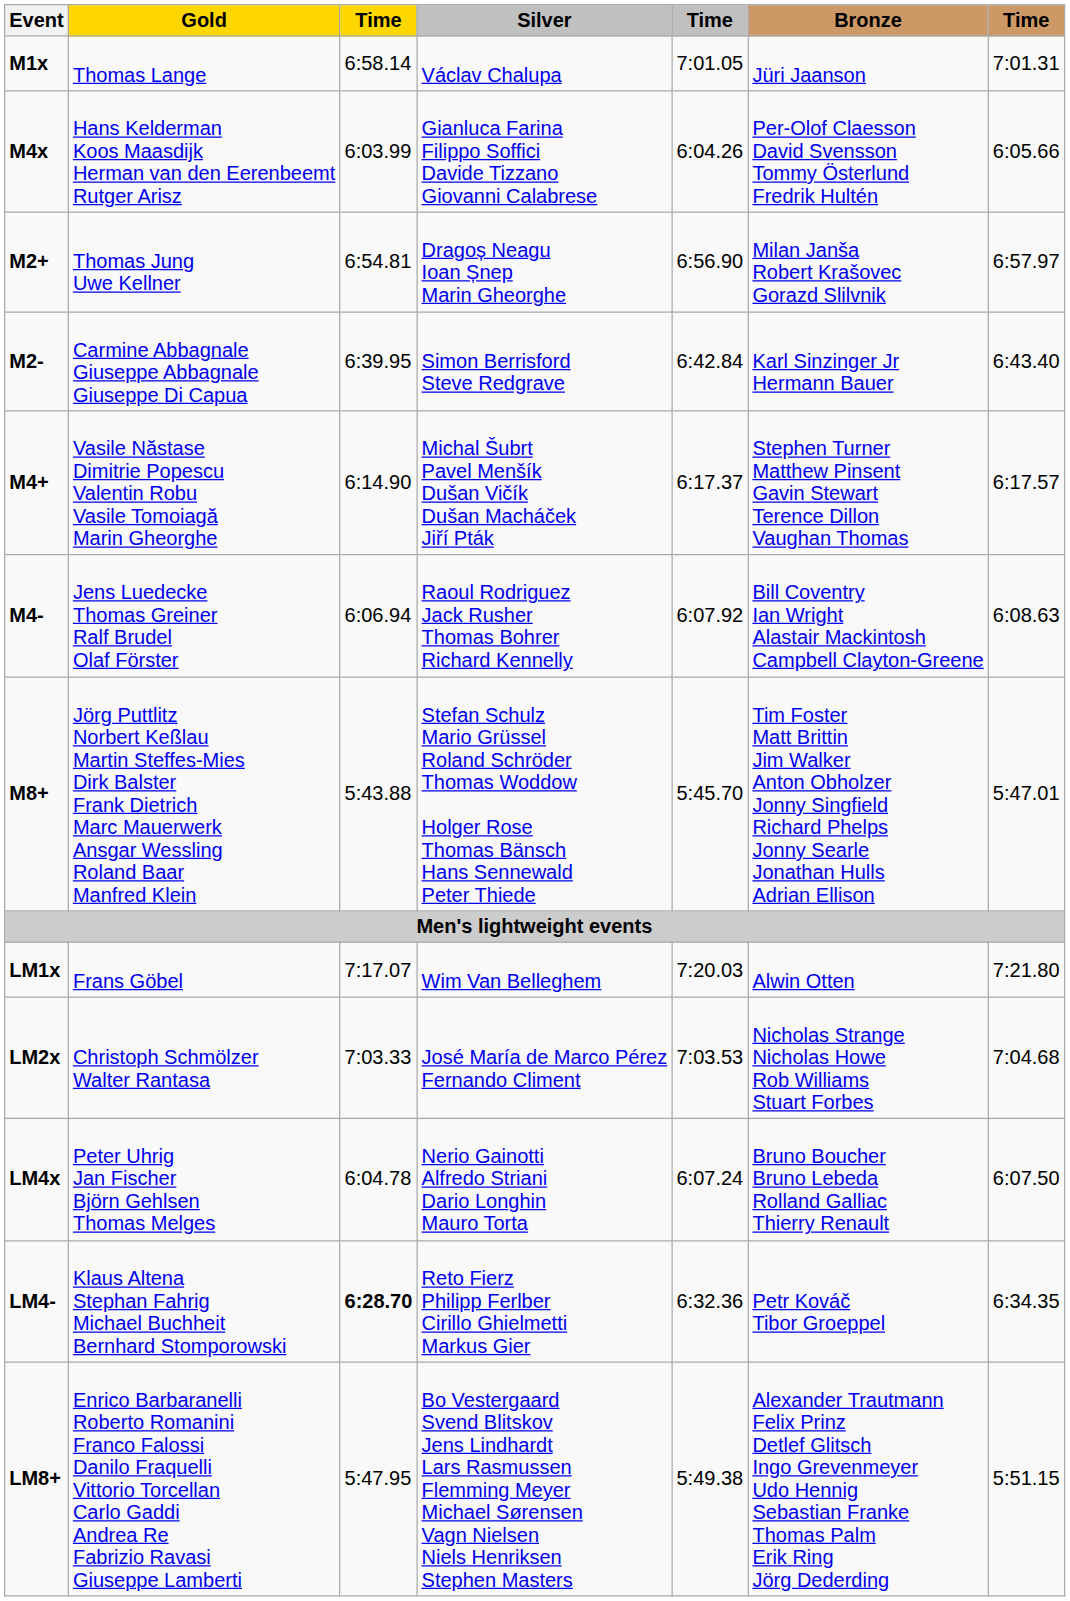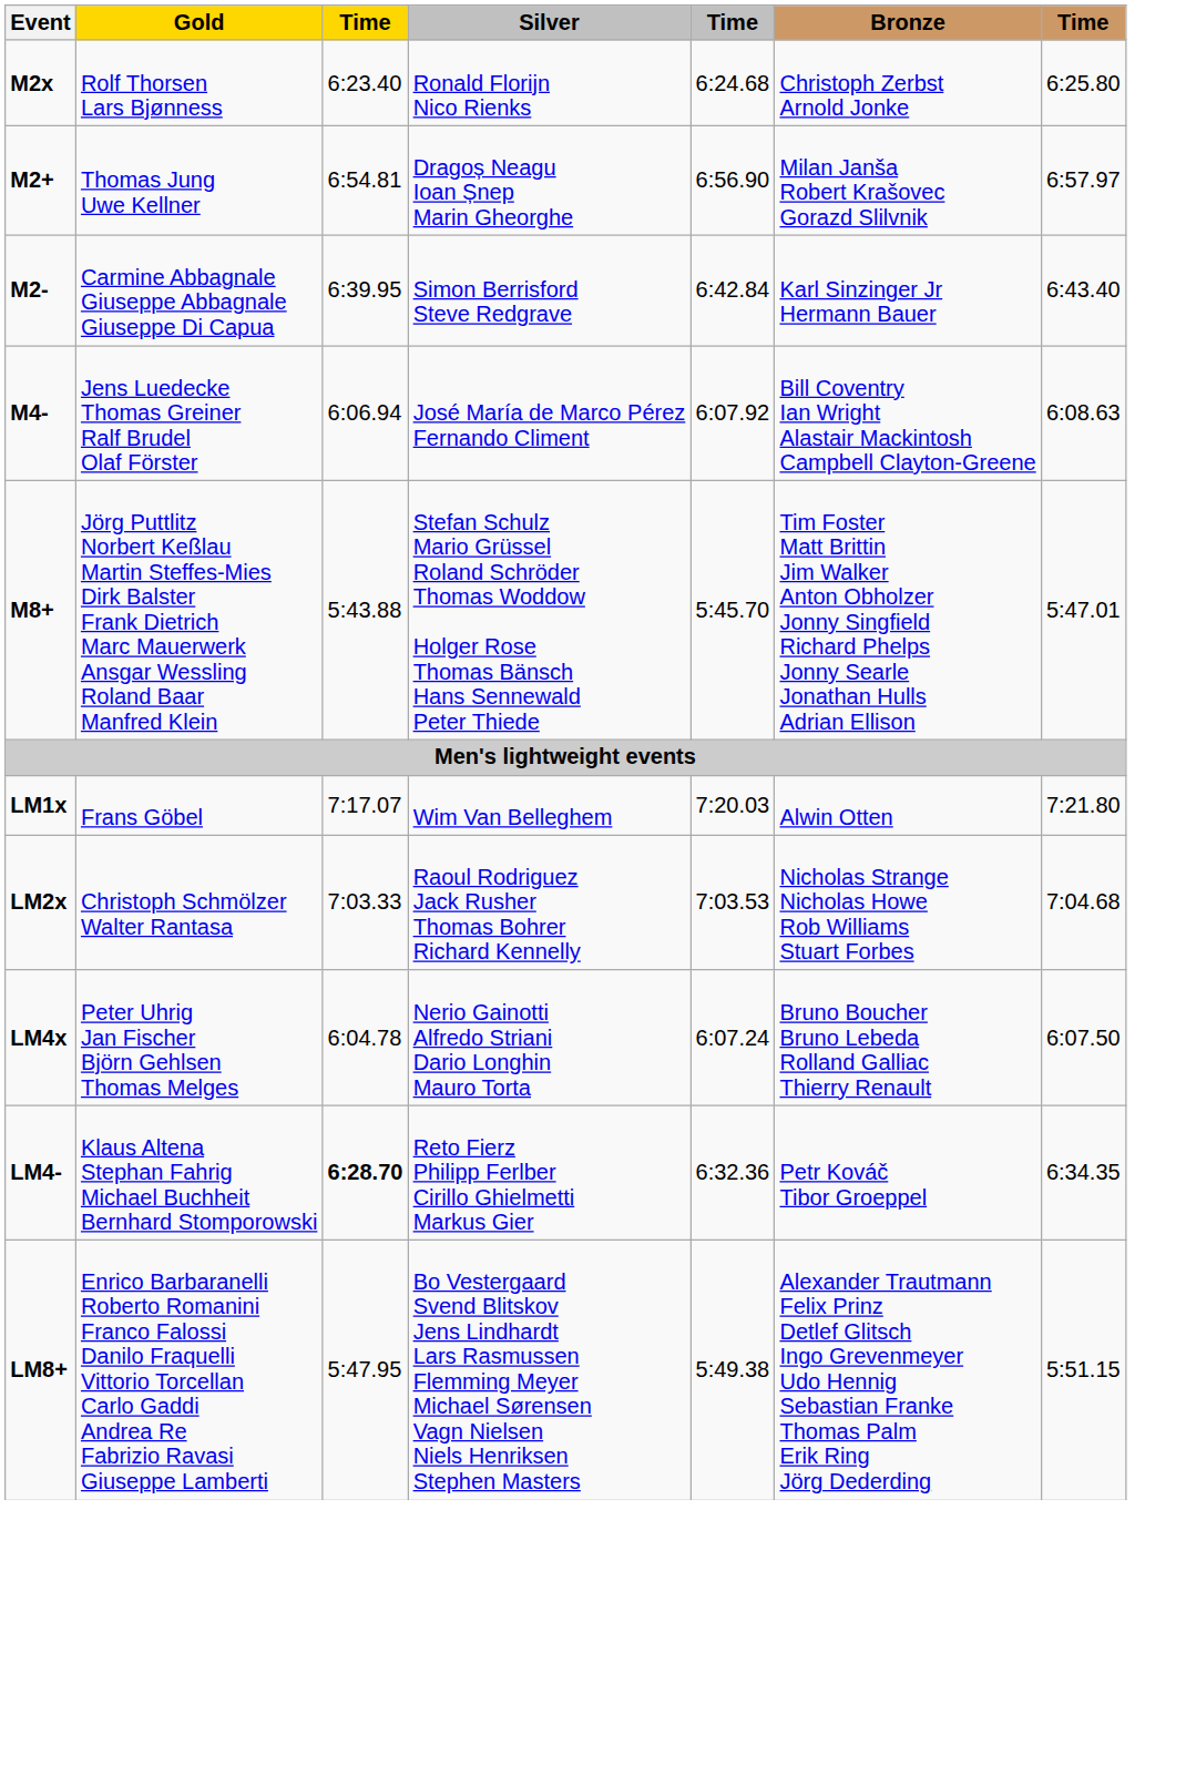 <table class="wikitable">
 <tr>
 <th>Event</th>
 <th style="background: gold;">Gold</th>
 <th style="background: gold;">Time</th>
 <th style="background: silver;">Silver</th>
 <th style="background: silver;">Time</th>
 <th style="background: #cc9966;">Bronze</th>
 <th style="background: #cc9966;">Time</th>
 </tr>
 <tr>
-<td><strong>M1x </strong></td>
-<td> <br><a href='#'>Thomas Lange</a></td>
-<td>6:58.14</td>
-<td> <br> <a href='#'>Václav Chalupa</a></td>
-<td>7:01.05</td>
-<td> <br> <a href='#'>Jüri Jaanson</a></td>
-<td>7:01.31</td>
-</tr>
-<tr>
-<td><strong>M4x </strong></td>
-<td> <br> <a href='#'>Hans Kelderman</a> <br><a href='#'>Koos Maasdijk</a> <br><a href='#'>Herman van den Eerenbeemt</a> <br><a href='#'>Rutger Arisz</a></td>
-<td>6:03.99</td>
-<td> <br> <a href='#'>Gianluca Farina</a> <br><a href='#'>Filippo Soffici</a> <br><a href='#'>Davide Tizzano</a> <br><a href='#'>Giovanni Calabrese</a></td>
-<td>6:04.26</td>
-<td> <br> <a href='#'>Per-Olof Claesson</a> <br><a href='#'>David Svensson</a> <br><a href='#'>Tommy Österlund</a> <br><a href='#'>Fredrik Hultén</a></td>
-<td>6:05.66</td>
+<td><strong>M2x </strong></td>
+<td> <br> <a href='#'>Rolf Thorsen</a> <br><a href='#'>Lars Bjønness</a></td>
+<td>6:23.40</td>
+<td> <br> <a href='#'>Ronald Florijn</a> <br><a href='#'>Nico Rienks</a></td>
+<td>6:24.68</td>
+<td> <br> <a href='#'>Christoph Zerbst</a> <br><a href='#'>Arnold Jonke</a></td>
+<td>6:25.80</td>
 </tr>
 <tr>
 <td><strong>M2+</strong></td>
 <td> <br> <a href='#'>Thomas Jung</a> <br><a href='#'>Uwe Kellner</a></td>
 <td>6:54.81</td>
 <td> <br> <a href='#'>Dragoș Neagu</a> <br><a href='#'>Ioan Șnep</a> <br><a href='#'>Marin Gheorghe</a></td>
 <td>6:56.90</td>
 <td> <br> <a href='#'>Milan Janša</a> <br><a href='#'>Robert Krašovec</a> <br><a href='#'>Gorazd Slilvnik</a></td>
 <td>6:57.97</td>
 </tr>
 <tr>
 <td><strong>M2-</strong></td>
 <td> <br> <a href='#'>Carmine Abbagnale</a> <br><a href='#'>Giuseppe Abbagnale</a> <br><a href='#'>Giuseppe Di Capua</a></td>
 <td>6:39.95</td>
 <td> <br> <a href='#'>Simon Berrisford</a> <br><a href='#'>Steve Redgrave</a></td>
 <td>6:42.84</td>
 <td> <br> <a href='#'>Karl Sinzinger Jr</a> <br><a href='#'>Hermann Bauer</a></td>
 <td>6:43.40</td>
 </tr>
 <tr>
-<td><strong>M4+</strong></td>
-<td> <br> <a href='#'>Vasile Năstase</a> <br><a href='#'>Dimitrie Popescu</a> <br><a href='#'>Valentin Robu</a> <br><a href='#'>Vasile Tomoiagă</a> <br><a href='#'>Marin Gheorghe</a></td>
-<td>6:14.90</td>
-<td> <br> <a href='#'>Michal Šubrt</a> <br><a href='#'>Pavel Menšík</a> <br><a href='#'>Dušan Vičík</a> <br><a href='#'>Dušan Macháček</a> <br><a href='#'>Jiří Pták</a></td>
-<td>6:17.37</td>
-<td> <br> <a href='#'>Stephen Turner</a> <br><a href='#'>Matthew Pinsent</a> <br><a href='#'>Gavin Stewart</a> <br><a href='#'>Terence Dillon</a> <br><a href='#'>Vaughan Thomas</a></td>
-<td>6:17.57</td>
-</tr>
-<tr>
 <td><strong>M4-</strong></td>
 <td> <br> <a href='#'>Jens Luedecke</a> <br><a href='#'>Thomas Greiner</a> <br><a href='#'>Ralf Brudel</a> <br><a href='#'>Olaf Förster</a></td>
 <td>6:06.94</td>
-<td> <br> <a href='#'>Raoul Rodriguez</a> <br> <a href='#'>Jack Rusher</a> <br><a href='#'>Thomas Bohrer</a> <br><a href='#'>Richard Kennelly</a></td>
+<td> <br> <a href='#'>José María de Marco Pérez</a> <br><a href='#'>Fernando Climent</a></td>
 <td>6:07.92</td>
 <td> <br> <a href='#'>Bill Coventry</a> <br><a href='#'>Ian Wright</a> <br><a href='#'>Alastair Mackintosh</a> <br><a href='#'>Campbell Clayton-Greene</a> <br></td>
 <td>6:08.63</td>
 </tr>
 <tr>
 <td><strong>M8+</strong></td>
 <td> <br> <a href='#'>Jörg Puttlitz</a> <br><a href='#'>Norbert Keßlau</a> <br> <a href='#'>Martin Steffes-Mies</a> <br><a href='#'>Dirk Balster</a> <br><a href='#'>Frank Dietrich</a> <br><a href='#'>Marc Mauerwerk</a> <br><a href='#'>Ansgar Wessling</a> <br><a href='#'>Roland Baar</a> <br><a href='#'>Manfred Klein</a></td>
 <td>5:43.88</td>
 <td> <br> <a href='#'>Stefan Schulz</a> <br><a href='#'>Mario Grüssel</a> <br><a href='#'>Roland Schröder</a> <br><a href='#'>Thomas Woddow</a> <br>  <br><a href='#'>Holger Rose</a> <br><a href='#'>Thomas Bänsch</a> <br><a href='#'>Hans Sennewald</a> <br><a href='#'>Peter Thiede</a></td>
 <td>5:45.70</td>
 <td> <br> <a href='#'>Tim Foster</a> <br><a href='#'>Matt Brittin</a> <br><a href='#'>Jim Walker</a> <br><a href='#'>Anton Obholzer</a> <br><a href='#'>Jonny Singfield</a> <br><a href='#'>Richard Phelps</a> <br><a href='#'>Jonny Searle</a> <br><a href='#'>Jonathan Hulls</a> <br><a href='#'>Adrian Ellison</a></td>
 <td>5:47.01</td>
 </tr>
 <tr>
 <th colspan="7" style="background-color:#CCC;">Men's lightweight events</th>
 </tr>
 <tr>
 <td><strong>LM1x</strong></td>
 <td> <br> <a href='#'>Frans Göbel</a></td>
 <td>7:17.07</td>
 <td> <br> <a href='#'>Wim Van Belleghem</a></td>
 <td>7:20.03</td>
 <td> <br> <a href='#'>Alwin Otten</a></td>
 <td>7:21.80</td>
 </tr>
 <tr>
 <td><strong>LM2x</strong></td>
 <td> <br> <a href='#'>Christoph Schmölzer</a> <br><a href='#'>Walter Rantasa</a></td>
 <td>7:03.33</td>
-<td> <br> <a href='#'>José María de Marco Pérez</a> <br><a href='#'>Fernando Climent</a></td>
+<td> <br> <a href='#'>Raoul Rodriguez</a> <br> <a href='#'>Jack Rusher</a> <br><a href='#'>Thomas Bohrer</a> <br><a href='#'>Richard Kennelly</a></td>
 <td>7:03.53</td>
 <td> <br> <a href='#'>Nicholas Strange</a> <br><a href='#'>Nicholas Howe</a> <br><a href='#'>Rob Williams</a> <br><a href='#'>Stuart Forbes</a></td>
 <td>7:04.68</td>
 </tr>
 <tr>
 <td><strong>LM4x</strong></td>
 <td> <br> <a href='#'>Peter Uhrig</a> <br><a href='#'>Jan Fischer</a> <br><a href='#'>Björn Gehlsen</a> <br><a href='#'>Thomas Melges</a></td>
 <td>6:04.78</td>
 <td> <br> <a href='#'>Nerio Gainotti</a> <br><a href='#'>Alfredo Striani</a> <br><a href='#'>Dario Longhin</a> <br><a href='#'>Mauro Torta</a></td>
 <td>6:07.24</td>
 <td> <br> <a href='#'>Bruno Boucher</a> <br><a href='#'>Bruno Lebeda</a> <br><a href='#'>Rolland Galliac</a> <br><a href='#'>Thierry Renault</a></td>
 <td>6:07.50</td>
 </tr>
 <tr>
 <td><strong>LM4-</strong></td>
 <td> <br> <a href='#'>Klaus Altena</a> <br><a href='#'>Stephan Fahrig</a> <br><a href='#'>Michael Buchheit</a> <br><a href='#'>Bernhard Stomporowski</a></td>
 <td><strong>6:28.70</strong></td>
 <td> <br> <a href='#'>Reto Fierz</a> <br><a href='#'>Philipp Ferlber</a> <br><a href='#'>Cirillo Ghielmetti</a> <br><a href='#'>Markus Gier</a></td>
 <td>6:32.36</td>
 <td> <br> <a href='#'>Petr Kováč</a> <br><a href='#'>Tibor Groeppel</a></td>
 <td>6:34.35</td>
 </tr>
 <tr>
 <td><strong>LM8+</strong></td>
 <td> <br> <a href='#'>Enrico Barbaranelli</a> <br><a href='#'>Roberto Romanini</a> <br><a href='#'>Franco Falossi</a> <br><a href='#'>Danilo Fraquelli</a> <br><a href='#'>Vittorio Torcellan</a> <br><a href='#'>Carlo Gaddi</a> <br><a href='#'>Andrea Re</a> <br><a href='#'>Fabrizio Ravasi</a> <br><a href='#'>Giuseppe Lamberti</a></td>
 <td>5:47.95</td>
 <td> <br> <a href='#'>Bo Vestergaard</a> <br><a href='#'>Svend Blitskov</a> <br><a href='#'>Jens Lindhardt</a> <br><a href='#'>Lars Rasmussen</a> <br><a href='#'>Flemming Meyer</a> <br><a href='#'>Michael Sørensen</a> <br><a href='#'>Vagn Nielsen</a> <br><a href='#'>Niels Henriksen</a> <br><a href='#'>Stephen Masters</a></td>
 <td>5:49.38</td>
 <td> <br> <a href='#'>Alexander Trautmann</a> <br><a href='#'>Felix Prinz</a> <br><a href='#'>Detlef Glitsch</a> <br><a href='#'>Ingo Grevenmeyer</a> <br><a href='#'>Udo Hennig</a> <br><a href='#'>Sebastian Franke</a> <br><a href='#'>Thomas Palm</a> <br><a href='#'>Erik Ring</a> <br><a href='#'>Jörg Dederding</a></td>
 <td>5:51.15</td>
 </tr>
 </table>
